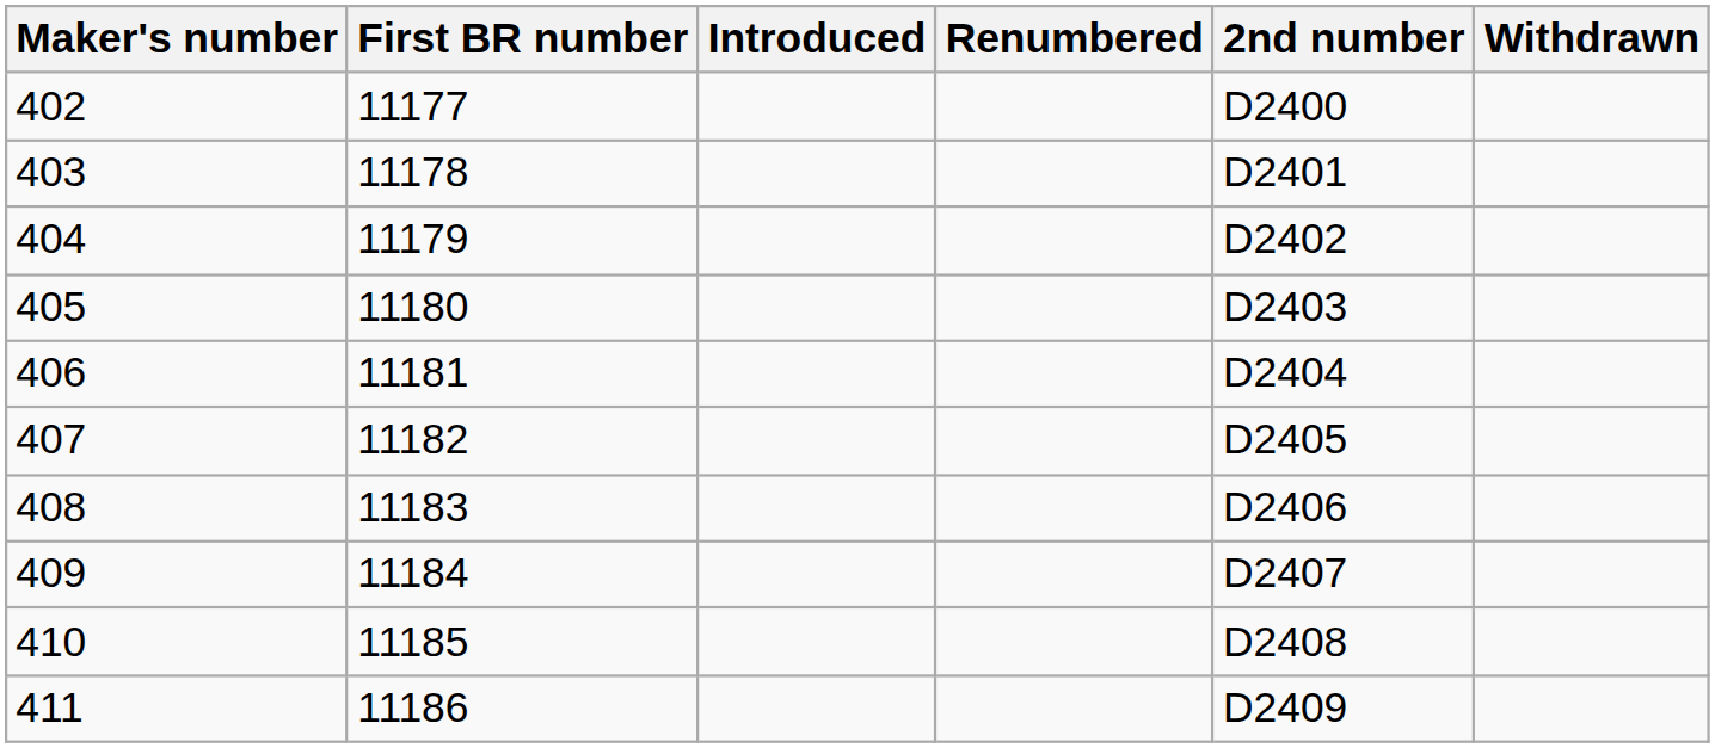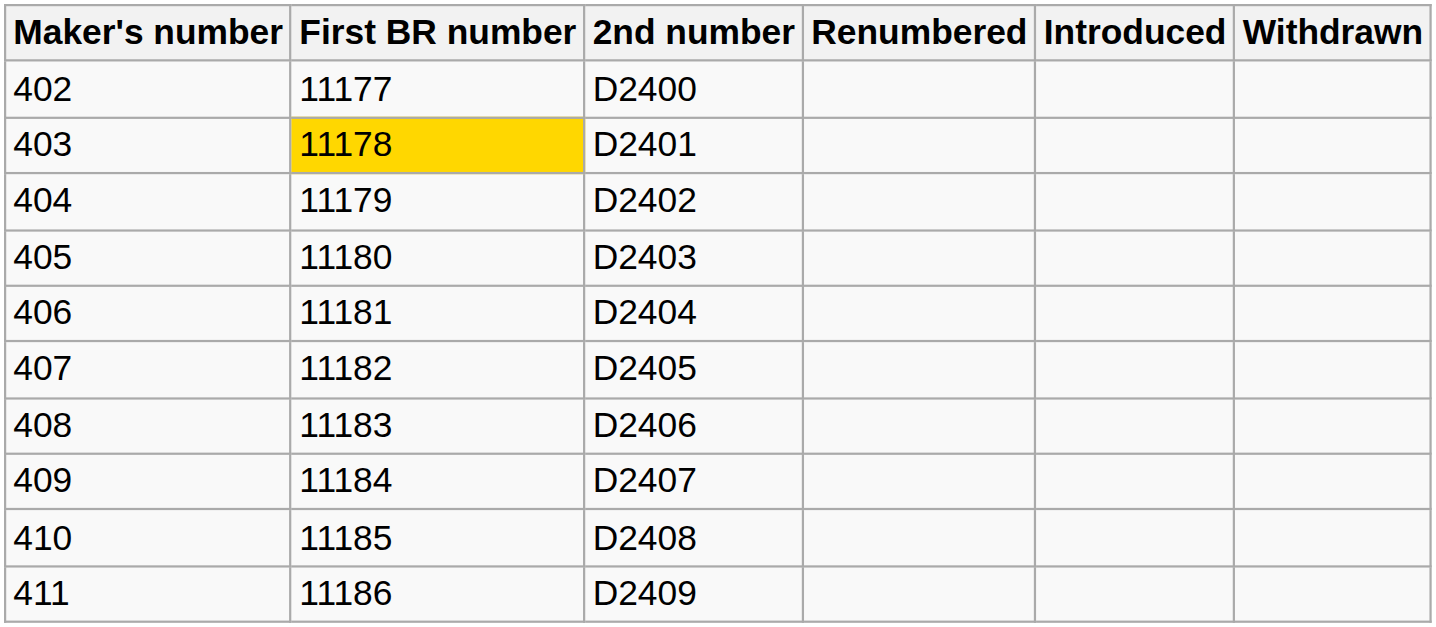 <table class="wikitable sortable">
 <tr>
 <th>Maker's number</th>
 <th>First BR number</th>
+<th>2nd number</th>
+<th>Renumbered</th>
 <th>Introduced</th>
-<th>Renumbered</th>
-<th>2nd number</th>
 <th>Withdrawn</th>
 </tr>
 <tr>
 <td>402</td>
 <td>11177</td>
+<td>D2400</td>
 <td></td>
 <td></td>
-<td>D2400</td>
 <td></td>
 </tr>
 <tr>
 <td>403</td>
-<td>11178</td>
+<td style="background: gold;">11178</td>
+<td>D2401</td>
 <td></td>
 <td></td>
-<td>D2401</td>
 <td></td>
 </tr>
 <tr>
 <td>404</td>
 <td>11179</td>
+<td>D2402</td>
 <td></td>
 <td></td>
-<td>D2402</td>
 <td></td>
 </tr>
 <tr>
 <td>405</td>
 <td>11180</td>
+<td>D2403</td>
 <td></td>
 <td></td>
-<td>D2403</td>
 <td></td>
 </tr>
 <tr>
 <td>406</td>
 <td>11181</td>
+<td>D2404</td>
 <td></td>
 <td></td>
-<td>D2404</td>
 <td></td>
 </tr>
 <tr>
 <td>407</td>
 <td>11182</td>
+<td>D2405</td>
 <td></td>
 <td></td>
-<td>D2405</td>
 <td></td>
 </tr>
 <tr>
 <td>408</td>
 <td>11183</td>
+<td>D2406</td>
 <td></td>
 <td></td>
-<td>D2406</td>
 <td></td>
 </tr>
 <tr>
 <td>409</td>
 <td>11184</td>
+<td>D2407</td>
 <td></td>
 <td></td>
-<td>D2407</td>
 <td></td>
 </tr>
 <tr>
 <td>410</td>
 <td>11185</td>
+<td>D2408</td>
 <td></td>
 <td></td>
-<td>D2408</td>
 <td></td>
 </tr>
 <tr>
 <td>411</td>
 <td>11186</td>
+<td>D2409</td>
 <td></td>
 <td></td>
-<td>D2409</td>
 <td></td>
 </tr>
 </table>
